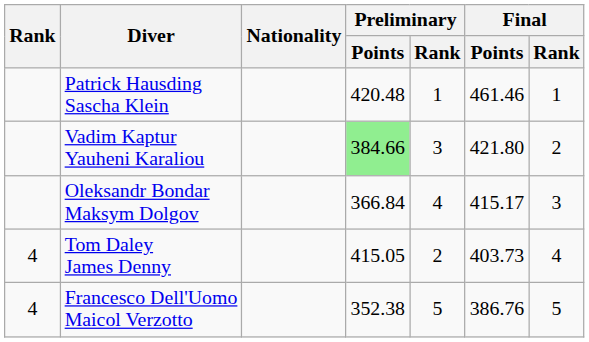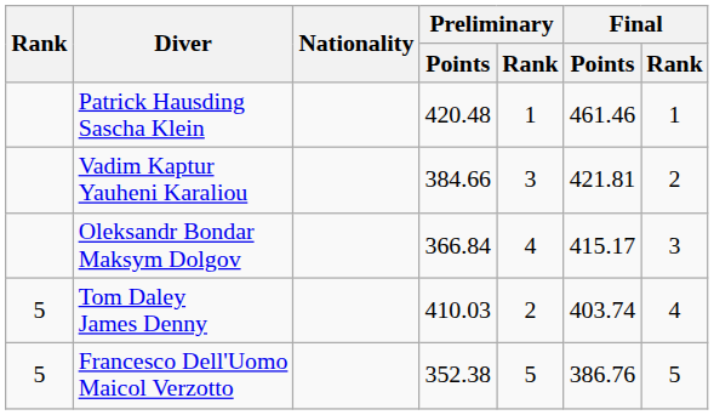 <table class="wikitable sortable" style="text-align:center">
 <tr>
 <th rowspan=2>Rank</th>
 <th rowspan=2>Diver</th>
 <th rowspan=2>Nationality</th>
 <th colspan="2">Preliminary</th>
 <th colspan="2">Final</th>
 </tr>
 <tr>
 <th>Points</th>
 <th>Rank</th>
 <th>Points</th>
 <th>Rank</th>
 </tr>
 <tr>
 <td></td>
 <td align=left><a href='#'>Patrick Hausding</a><br><a href='#'>Sascha Klein</a></td>
 <td align=left></td>
 <td>420.48</td>
 <td>1</td>
 <td>461.46</td>
 <td>1</td>
 </tr>
 <tr>
 <td></td>
 <td align=left><a href='#'>Vadim Kaptur</a><br><a href='#'>Yauheni Karaliou</a></td>
 <td align=left></td>
-<td style="background: lightgreen;">384.66</td>
+<td>384.66</td>
 <td>3</td>
-<td>421.80</td>
+<td>421.81</td>
 <td>2</td>
 </tr>
 <tr>
 <td></td>
 <td align=left><a href='#'>Oleksandr Bondar</a><br><a href='#'>Maksym Dolgov</a></td>
 <td align=left></td>
 <td>366.84</td>
 <td>4</td>
 <td>415.17</td>
 <td>3</td>
 </tr>
 <tr>
-<td>4</td>
+<td>5</td>
 <td align=left><a href='#'>Tom Daley</a><br><a href='#'>James Denny</a></td>
 <td align=left></td>
-<td>415.05</td>
+<td>410.03</td>
 <td>2</td>
-<td>403.73</td>
+<td>403.74</td>
 <td>4</td>
 </tr>
 <tr>
-<td>4</td>
+<td>5</td>
 <td align=left><a href='#'>Francesco Dell'Uomo</a><br><a href='#'>Maicol Verzotto</a></td>
 <td align=left></td>
 <td>352.38</td>
 <td>5</td>
 <td>386.76</td>
 <td>5</td>
 </tr>
 </table>
